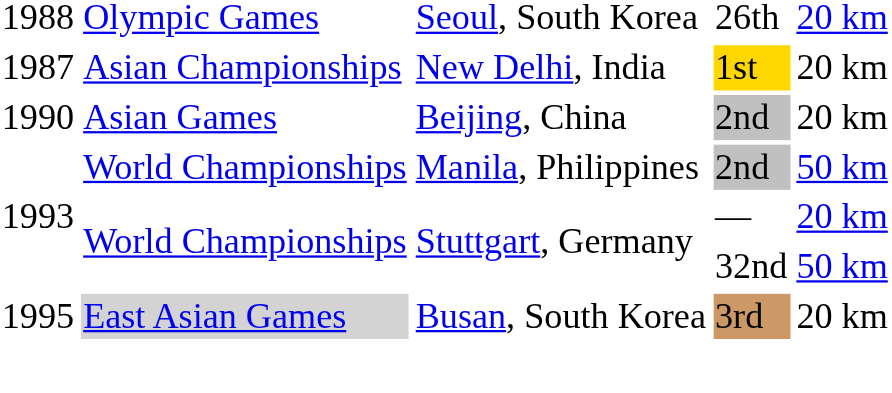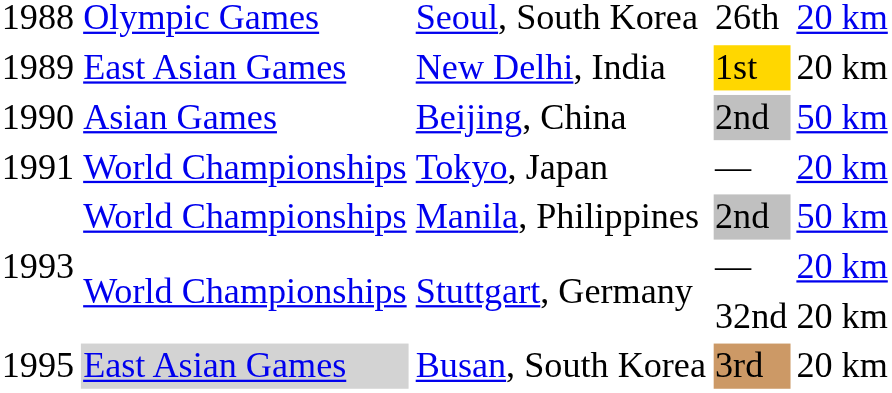 <table>
 <tr>
 <td>1988</td>
 <td><a href='#'>Olympic Games</a></td>
 <td><a href='#'>Seoul</a>, South Korea</td>
 <td>26th</td>
 <td><a href='#'>20 km</a></td>
 </tr>
 <tr>
-<td>1987</td>
-<td><a href='#'>Asian Championships</a></td>
+<td>1989</td>
+<td><a href='#'>East Asian Games</a></td>
 <td><a href='#'>New Delhi</a>, India</td>
 <td bgcolor="gold">1st</td>
 <td>20 km</td>
 </tr>
 <tr>
 <td>1990</td>
 <td><a href='#'>Asian Games</a></td>
 <td><a href='#'>Beijing</a>, China</td>
 <td bgcolor="silver">2nd</td>
-<td>20 km</td>
+<td><a href='#'>50 km</a></td>
+</tr>
+<tr>
+<td>1991</td>
+<td><a href='#'>World Championships</a></td>
+<td><a href='#'>Tokyo</a>, Japan</td>
+<td>—</td>
+<td><a href='#'>20 km</a></td>
+<td></td>
 </tr>
 <tr>
 <td rowspan=3>1993</td>
 <td><a href='#'>World Championships</a></td>
 <td><a href='#'>Manila</a>, Philippines</td>
 <td bgcolor="silver">2nd</td>
 <td><a href='#'>50 km</a></td>
 </tr>
 <tr>
 <td rowspan=2><a href='#'>World Championships</a></td>
 <td rowspan=2><a href='#'>Stuttgart</a>, Germany</td>
 <td>—</td>
 <td><a href='#'>20 km</a></td>
 <td></td>
 </tr>
 <tr>
 <td>32nd</td>
-<td><a href='#'>50 km</a></td>
+<td>20 km</td>
 </tr>
 <tr>
 <td>1995</td>
 <td style="background: lightgrey;"><a href='#'>East Asian Games</a></td>
 <td><a href='#'>Busan</a>, South Korea</td>
 <td bgcolor="cc9966">3rd</td>
 <td>20 km</td>
 </tr>
 </table>
